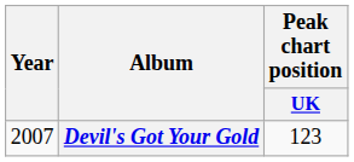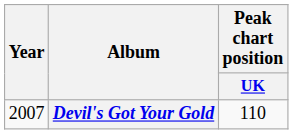 <table class="wikitable plainrowheaders" style="text-align:center">
 <tr>
 <th scope="col" rowspan="2">Year</th>
 <th scope="col" rowspan="2">Album</th>
 <th scope="col" colspan="1">Peak chart position</th>
 </tr>
 <tr>
 <th scope="col" style="width:3em;font-size:90%;"><a href='#'>UK</a></th>
 </tr>
 <tr>
 <td>2007</td>
 <th scope="row"><em><a href='#'>Devil's Got Your Gold</a></em></th>
-<td>123</td>
+<td>110</td>
 </tr>
 </table>
